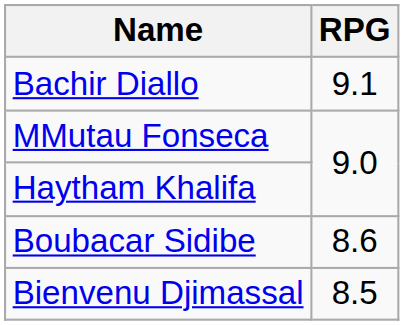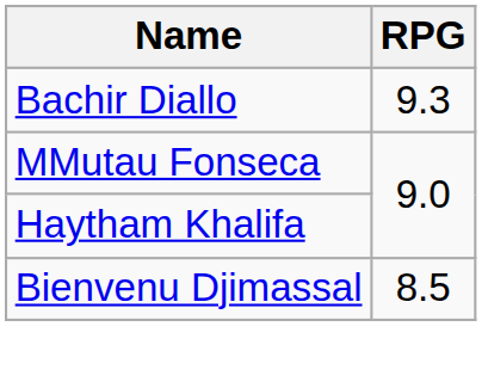 <table class="wikitable">
 <tr>
 <th>Name</th>
 <th>RPG</th>
 </tr>
 <tr>
 <td> <a href='#'>Bachir  Diallo</a></td>
-<td align=center>9.1</td>
+<td align=center>9.3</td>
 </tr>
 <tr>
 <td> <a href='#'>MMutau Fonseca</a></td>
 <td align=center rowspan=2>9.0</td>
 </tr>
 <tr>
 <td> <a href='#'>Haytham Khalifa</a></td>
 </tr>
 <tr>
-<td> <a href='#'>Boubacar Sidibe</a></td>
-<td align=center>8.6</td>
-</tr>
-<tr>
 <td> <a href='#'>Bienvenu Djimassal</a></td>
 <td align=center>8.5</td>
 </tr>
 </table>
